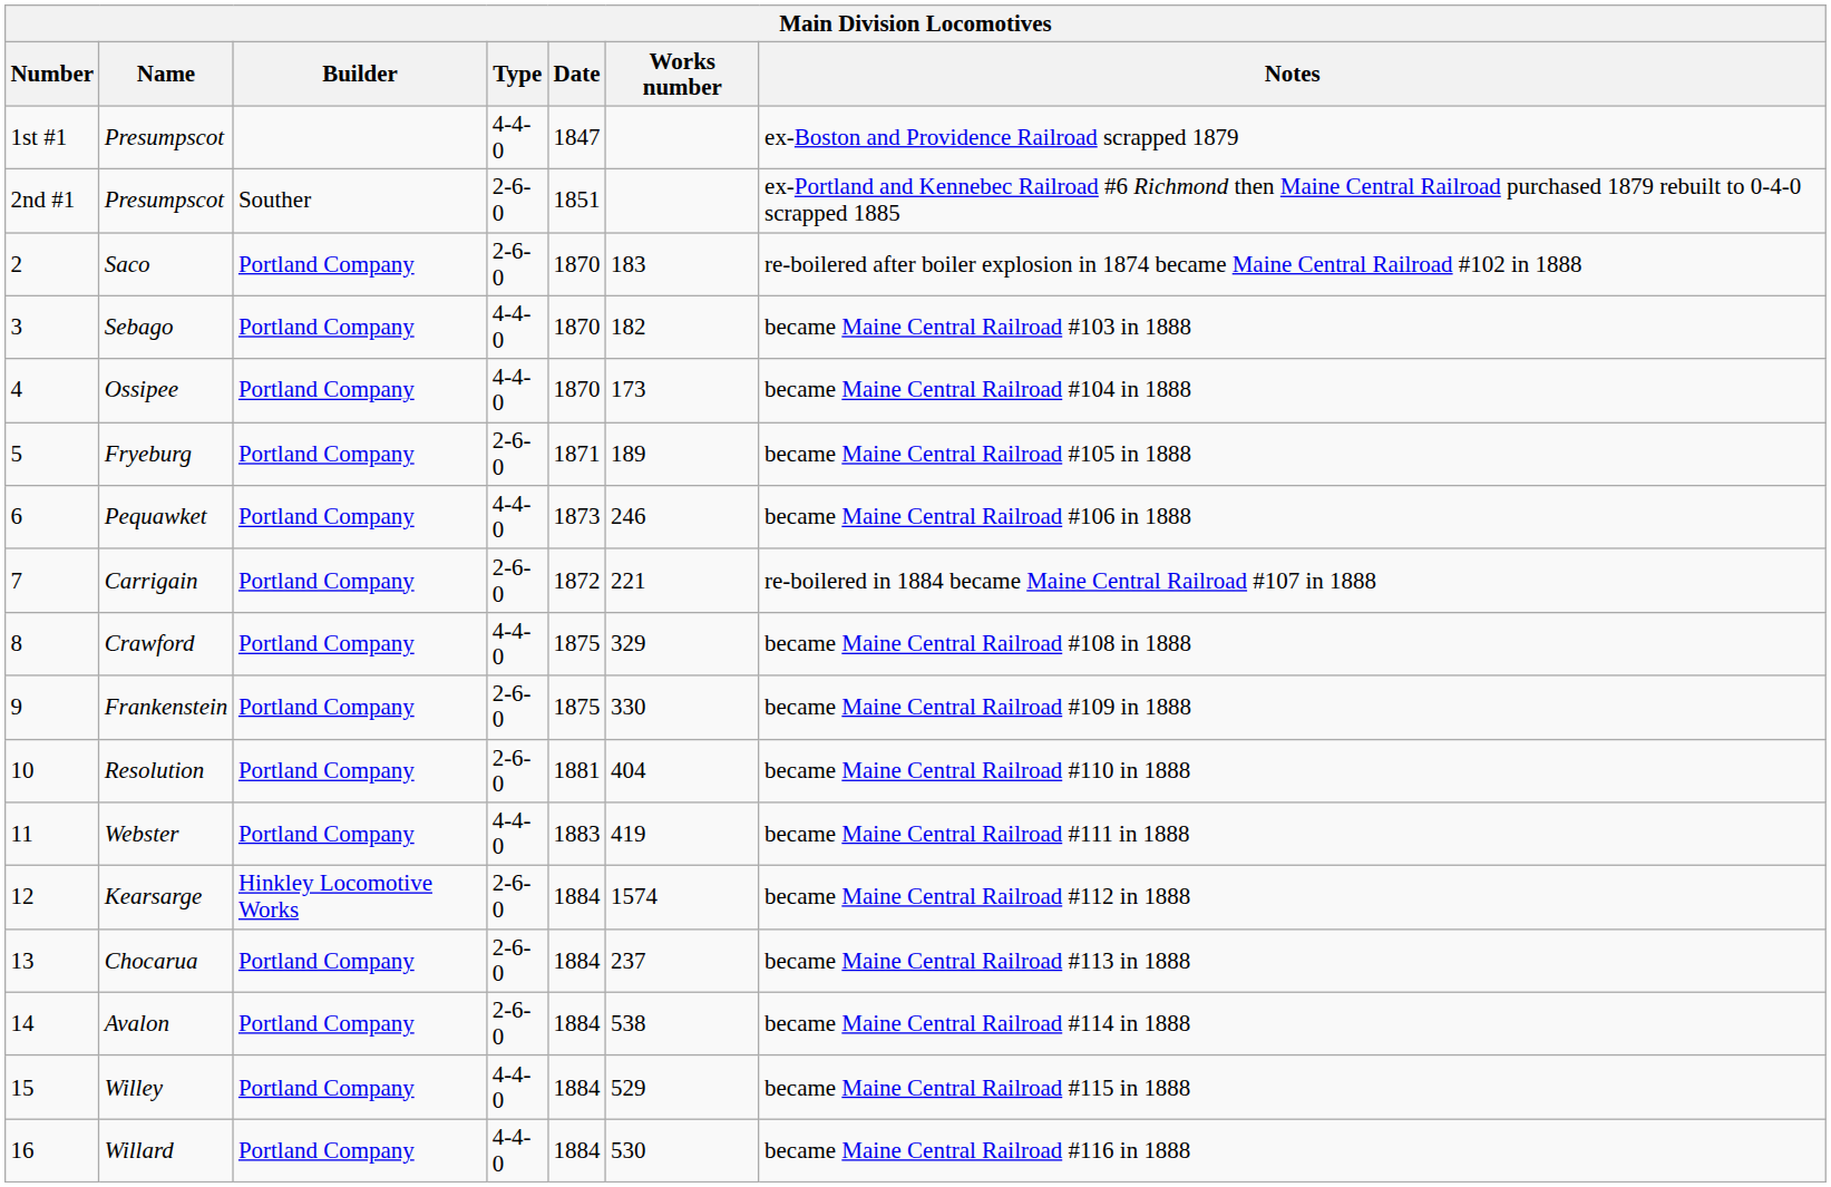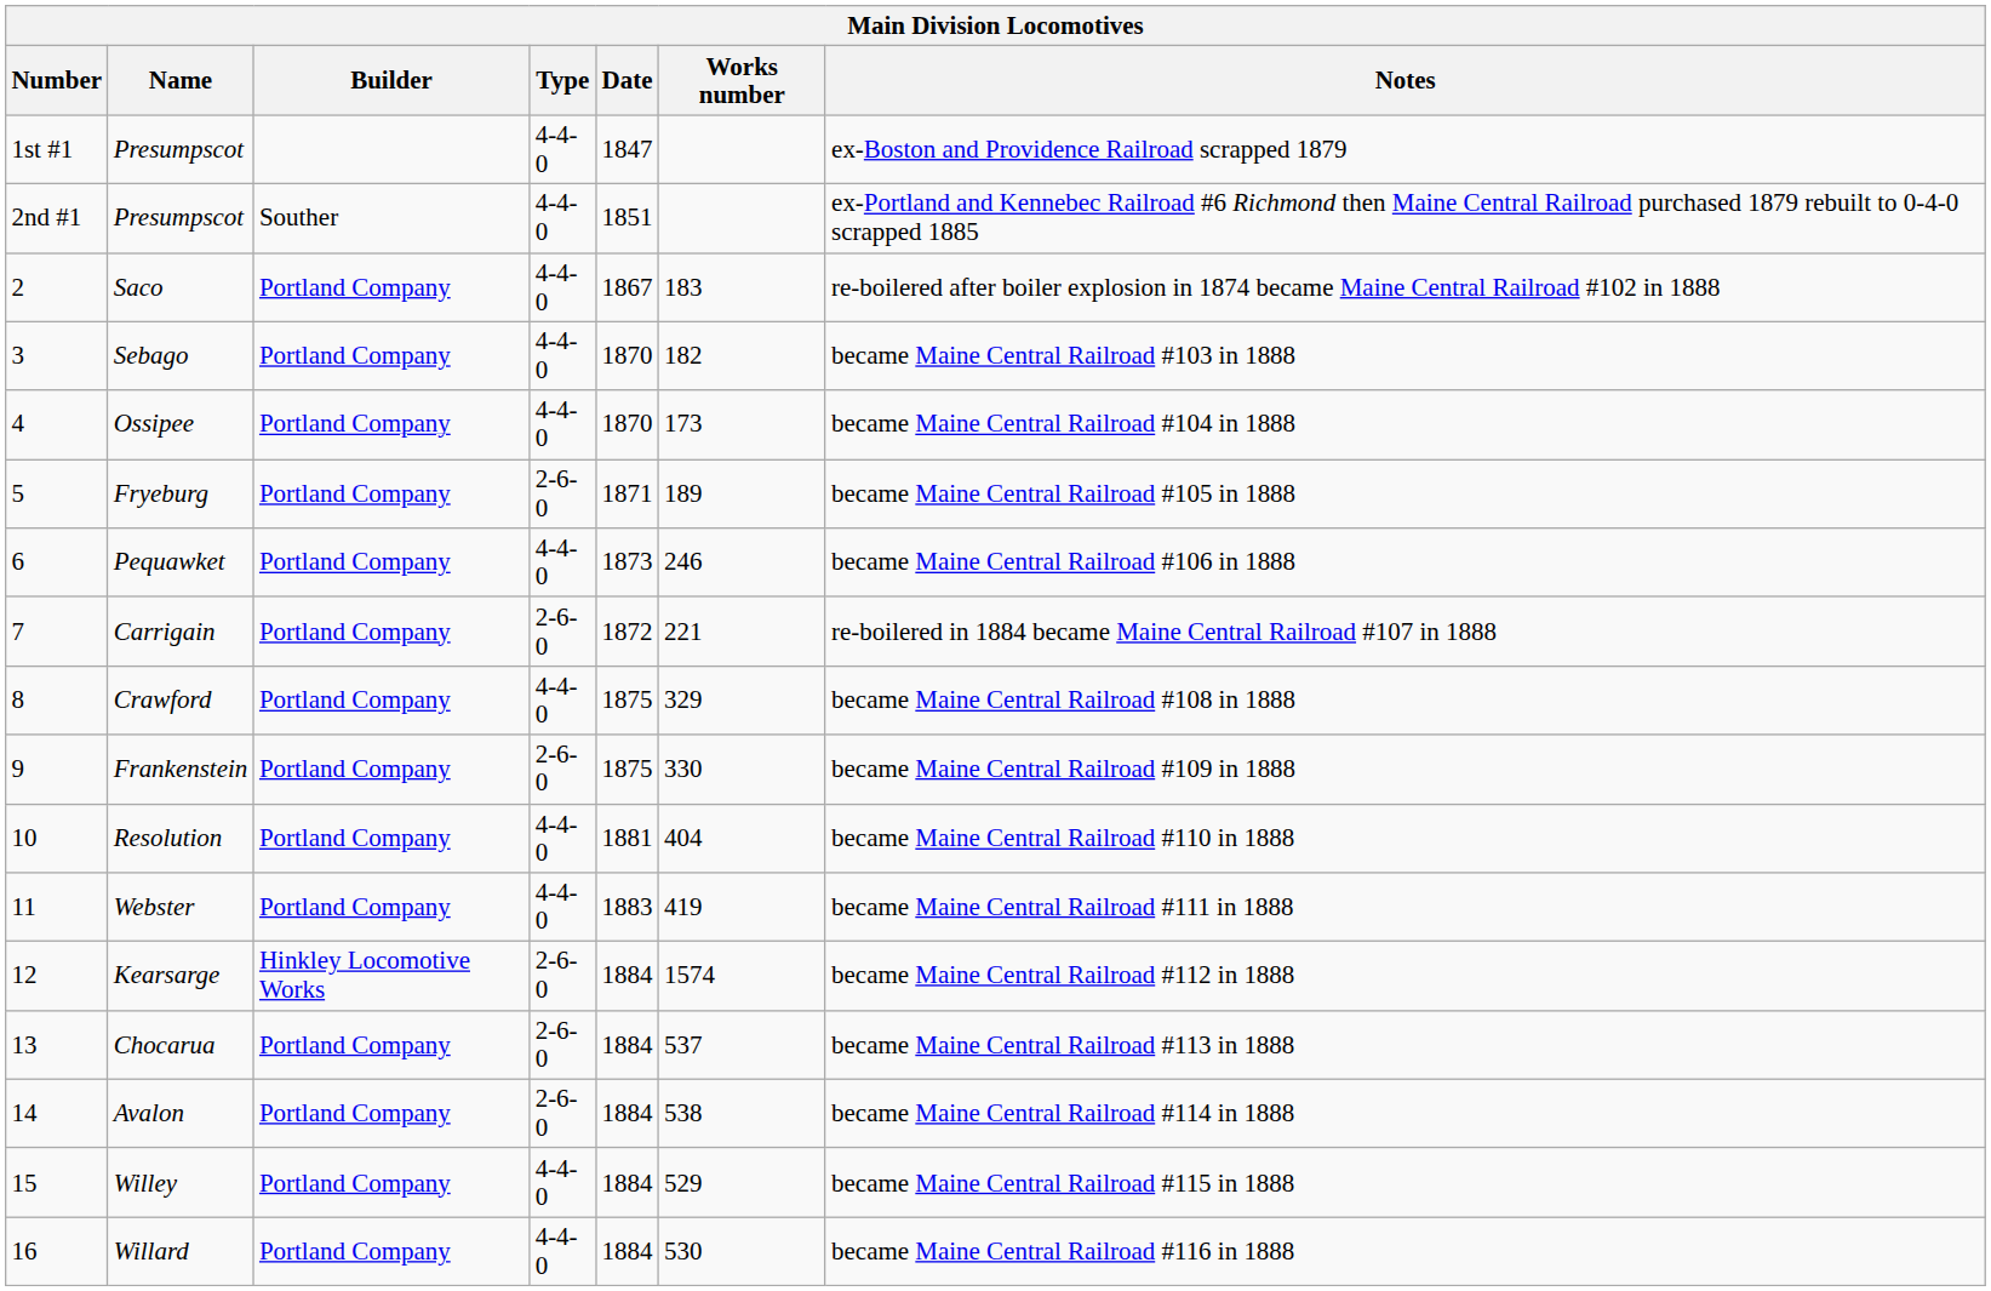 <table class="wikitable mw-collapsible">
 <tr>
 <th colspan="7">Main Division Locomotives</th>
 </tr>
 <tr>
 <th>Number</th>
 <th>Name</th>
 <th>Builder</th>
 <th>Type</th>
 <th>Date</th>
 <th>Works number</th>
 <th>Notes</th>
 </tr>
 <tr>
 <td>1st #1</td>
 <td><em>Presumpscot</em></td>
 <td></td>
 <td>4-4-0</td>
 <td>1847</td>
 <td></td>
 <td>ex-<a href='#'>Boston and Providence Railroad</a> scrapped 1879</td>
 </tr>
 <tr>
 <td>2nd #1</td>
 <td><em>Presumpscot</em></td>
 <td>Souther</td>
-<td>2-6-0</td>
+<td>4-4-0</td>
 <td>1851</td>
 <td></td>
 <td>ex-<a href='#'>Portland and Kennebec Railroad</a> #6 <em>Richmond</em> then <a href='#'>Maine Central Railroad</a> purchased 1879 rebuilt to 0-4-0 scrapped 1885</td>
 </tr>
 <tr>
 <td>2</td>
 <td><em>Saco</em></td>
 <td><a href='#'>Portland Company</a></td>
-<td>2-6-0</td>
-<td>1870</td>
+<td>4-4-0</td>
+<td>1867</td>
 <td>183</td>
 <td>re-boilered after boiler explosion in 1874 became <a href='#'>Maine Central Railroad</a> #102 in 1888</td>
 </tr>
 <tr>
 <td>3</td>
 <td><em>Sebago</em></td>
 <td><a href='#'>Portland Company</a></td>
 <td>4-4-0</td>
 <td>1870</td>
 <td>182</td>
 <td>became <a href='#'>Maine Central Railroad</a> #103 in 1888</td>
 </tr>
 <tr>
 <td>4</td>
 <td><em>Ossipee</em></td>
 <td><a href='#'>Portland Company</a></td>
 <td>4-4-0</td>
 <td>1870</td>
 <td>173</td>
 <td>became <a href='#'>Maine Central Railroad</a> #104 in 1888</td>
 </tr>
 <tr>
 <td>5</td>
 <td><em>Fryeburg</em></td>
 <td><a href='#'>Portland Company</a></td>
 <td>2-6-0</td>
 <td>1871</td>
 <td>189</td>
 <td>became <a href='#'>Maine Central Railroad</a> #105 in 1888</td>
 </tr>
 <tr>
 <td>6</td>
 <td><em>Pequawket</em></td>
 <td><a href='#'>Portland Company</a></td>
 <td>4-4-0</td>
 <td>1873</td>
 <td>246</td>
 <td>became <a href='#'>Maine Central Railroad</a> #106 in 1888</td>
 </tr>
 <tr>
 <td>7</td>
 <td><em>Carrigain</em></td>
 <td><a href='#'>Portland Company</a></td>
 <td>2-6-0</td>
 <td>1872</td>
 <td>221</td>
 <td>re-boilered in 1884 became <a href='#'>Maine Central Railroad</a> #107 in 1888</td>
 </tr>
 <tr>
 <td>8</td>
 <td><em>Crawford</em></td>
 <td><a href='#'>Portland Company</a></td>
 <td>4-4-0</td>
 <td>1875</td>
 <td>329</td>
 <td>became <a href='#'>Maine Central Railroad</a> #108 in 1888</td>
 </tr>
 <tr>
 <td>9</td>
 <td><em>Frankenstein</em></td>
 <td><a href='#'>Portland Company</a></td>
 <td>2-6-0</td>
 <td>1875</td>
 <td>330</td>
 <td>became <a href='#'>Maine Central Railroad</a> #109 in 1888</td>
 </tr>
 <tr>
 <td>10</td>
 <td><em>Resolution</em></td>
 <td><a href='#'>Portland Company</a></td>
-<td>2-6-0</td>
+<td>4-4-0</td>
 <td>1881</td>
 <td>404</td>
 <td>became <a href='#'>Maine Central Railroad</a> #110 in 1888</td>
 </tr>
 <tr>
 <td>11</td>
 <td><em>Webster</em></td>
 <td><a href='#'>Portland Company</a></td>
 <td>4-4-0</td>
 <td>1883</td>
 <td>419</td>
 <td>became <a href='#'>Maine Central Railroad</a> #111 in 1888</td>
 </tr>
 <tr>
 <td>12</td>
 <td><em>Kearsarge</em></td>
 <td><a href='#'>Hinkley Locomotive Works</a></td>
 <td>2-6-0</td>
 <td>1884</td>
 <td>1574</td>
 <td>became <a href='#'>Maine Central Railroad</a> #112 in 1888</td>
 </tr>
 <tr>
 <td>13</td>
 <td><em>Chocarua</em></td>
 <td><a href='#'>Portland Company</a></td>
 <td>2-6-0</td>
 <td>1884</td>
-<td>237</td>
+<td>537</td>
 <td>became <a href='#'>Maine Central Railroad</a> #113 in 1888</td>
 </tr>
 <tr>
 <td>14</td>
 <td><em>Avalon</em></td>
 <td><a href='#'>Portland Company</a></td>
 <td>2-6-0</td>
 <td>1884</td>
 <td>538</td>
 <td>became <a href='#'>Maine Central Railroad</a> #114 in 1888</td>
 </tr>
 <tr>
 <td>15</td>
 <td><em>Willey</em></td>
 <td><a href='#'>Portland Company</a></td>
 <td>4-4-0</td>
 <td>1884</td>
 <td>529</td>
 <td>became <a href='#'>Maine Central Railroad</a> #115 in 1888</td>
 </tr>
 <tr>
 <td>16</td>
 <td><em>Willard</em></td>
 <td><a href='#'>Portland Company</a></td>
 <td>4-4-0</td>
 <td>1884</td>
 <td>530</td>
 <td>became <a href='#'>Maine Central Railroad</a> #116 in 1888</td>
 </tr>
 </table>
